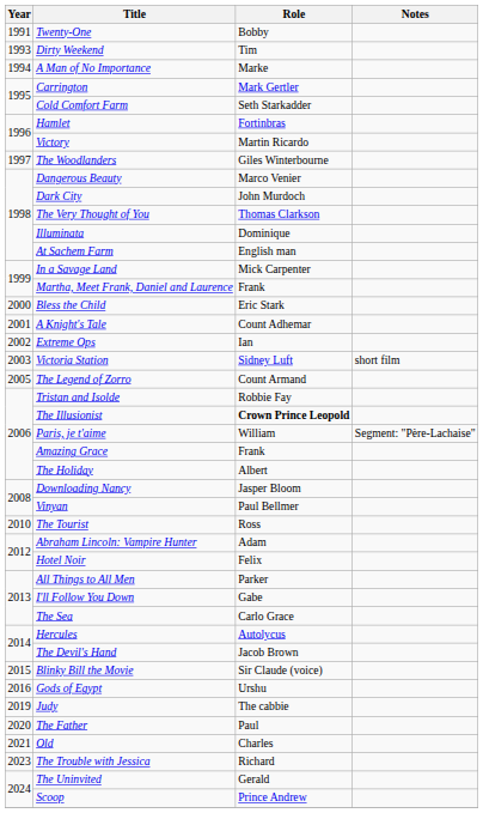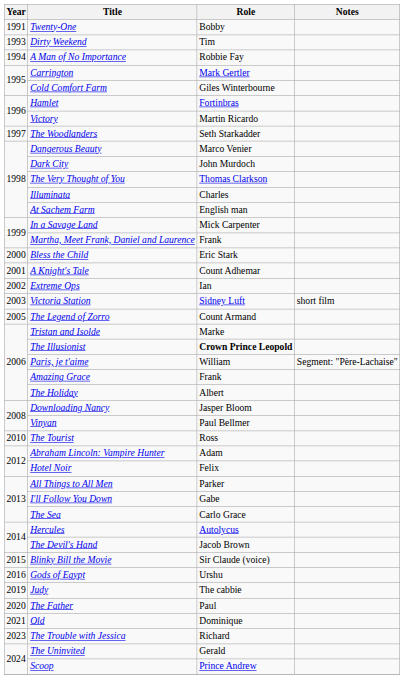 <table class="wikitable sortable">
 <tr>
 <th>Year</th>
 <th>Title</th>
 <th>Role</th>
 <th class="unsortable">Notes</th>
 </tr>
 <tr>
 <td>1991</td>
 <td><em><a href='#'>Twenty-One</a></em></td>
 <td>Bobby</td>
 <td></td>
 </tr>
 <tr>
 <td>1993</td>
 <td><em><a href='#'>Dirty Weekend</a></em></td>
 <td>Tim</td>
 <td></td>
 </tr>
 <tr>
 <td>1994</td>
 <td><em><a href='#'>A Man of No Importance</a></em></td>
-<td>Marke</td>
+<td>Robbie Fay</td>
 <td></td>
 </tr>
 <tr>
 <td rowspan="2">1995</td>
 <td><em><a href='#'>Carrington</a></em></td>
 <td><a href='#'>Mark Gertler</a></td>
 <td></td>
 </tr>
 <tr>
 <td><em><a href='#'>Cold Comfort Farm</a></em></td>
-<td>Seth Starkadder</td>
+<td>Giles Winterbourne</td>
 <td></td>
 </tr>
 <tr>
 <td rowspan="2">1996</td>
 <td><em><a href='#'>Hamlet</a></em></td>
 <td><a href='#'>Fortinbras</a></td>
 <td></td>
 </tr>
 <tr>
 <td><em><a href='#'>Victory</a></em></td>
 <td>Martin Ricardo</td>
 <td></td>
 </tr>
 <tr>
 <td>1997</td>
 <td><em><a href='#'>The Woodlanders</a></em></td>
-<td>Giles Winterbourne</td>
+<td>Seth Starkadder</td>
 <td></td>
 </tr>
 <tr>
 <td rowspan="5">1998</td>
 <td><em><a href='#'>Dangerous Beauty</a></em></td>
 <td>Marco Venier</td>
 <td></td>
 </tr>
 <tr>
 <td><em><a href='#'>Dark City</a></em></td>
 <td>John Murdoch</td>
 <td></td>
 </tr>
 <tr>
 <td><em><a href='#'>The Very Thought of You</a></em></td>
 <td><a href='#'>Thomas Clarkson</a></td>
 <td></td>
 </tr>
 <tr>
 <td><em><a href='#'>Illuminata</a></em></td>
-<td>Dominique</td>
+<td>Charles</td>
 <td></td>
 </tr>
 <tr>
 <td><em><a href='#'>At Sachem Farm</a></em></td>
 <td>English man</td>
 <td></td>
 </tr>
 <tr>
 <td rowspan="2">1999</td>
 <td><em><a href='#'>In a Savage Land</a></em></td>
 <td>Mick Carpenter</td>
 <td></td>
 </tr>
 <tr>
 <td><em><a href='#'>Martha, Meet Frank, Daniel and Laurence</a></em></td>
 <td>Frank</td>
 <td></td>
 </tr>
 <tr>
 <td>2000</td>
 <td><em><a href='#'>Bless the Child</a></em></td>
 <td>Eric Stark</td>
 <td></td>
 </tr>
 <tr>
 <td>2001</td>
 <td><em><a href='#'>A Knight's Tale</a></em></td>
 <td>Count Adhemar</td>
 <td></td>
 </tr>
 <tr>
 <td>2002</td>
 <td><em><a href='#'>Extreme Ops</a></em></td>
 <td>Ian</td>
 <td></td>
 </tr>
 <tr>
 <td>2003</td>
 <td><em><a href='#'>Victoria Station</a></em></td>
 <td><a href='#'>Sidney Luft</a></td>
 <td>short film</td>
 </tr>
 <tr>
 <td>2005</td>
 <td><em><a href='#'>The Legend of Zorro</a></em></td>
 <td>Count Armand</td>
 <td></td>
 </tr>
 <tr>
 <td rowspan="5">2006</td>
 <td><em><a href='#'>Tristan and Isolde</a></em></td>
-<td>Robbie Fay</td>
+<td>Marke</td>
 <td></td>
 </tr>
 <tr>
 <td><em><a href='#'>The Illusionist</a></em></td>
 <td><strong>Crown Prince Leopold</strong></td>
 <td></td>
 </tr>
 <tr>
 <td><em><a href='#'>Paris, je t'aime</a></em></td>
 <td>William</td>
 <td>Segment: "Père-Lachaise"</td>
 </tr>
 <tr>
 <td><em><a href='#'>Amazing Grace</a></em></td>
 <td>Frank</td>
 <td></td>
 </tr>
 <tr>
 <td><em><a href='#'>The Holiday</a></em></td>
 <td>Albert</td>
 <td></td>
 </tr>
 <tr>
 <td rowspan="2">2008</td>
 <td><em><a href='#'>Downloading Nancy</a></em></td>
 <td>Jasper Bloom</td>
 <td></td>
 </tr>
 <tr>
 <td><em><a href='#'>Vinyan</a></em></td>
 <td>Paul Bellmer</td>
 <td></td>
 </tr>
 <tr>
 <td>2010</td>
 <td><em><a href='#'>The Tourist</a></em></td>
 <td>Ross</td>
 <td></td>
 </tr>
 <tr>
 <td rowspan="2">2012</td>
 <td><em><a href='#'>Abraham Lincoln: Vampire Hunter</a></em></td>
 <td>Adam</td>
 <td></td>
 </tr>
 <tr>
 <td><em><a href='#'>Hotel Noir</a></em></td>
 <td>Felix</td>
 <td></td>
 </tr>
 <tr>
 <td rowspan="3">2013</td>
 <td><em><a href='#'>All Things to All Men</a></em></td>
 <td>Parker</td>
 <td></td>
 </tr>
 <tr>
 <td><em><a href='#'>I'll Follow You Down</a></em></td>
 <td>Gabe</td>
 <td></td>
 </tr>
 <tr>
 <td><em><a href='#'>The Sea</a></em></td>
 <td>Carlo Grace</td>
 <td></td>
 </tr>
 <tr>
 <td rowspan="2">2014</td>
 <td><em><a href='#'>Hercules</a></em></td>
 <td><a href='#'>Autolycus</a></td>
 <td></td>
 </tr>
 <tr>
 <td><em><a href='#'>The Devil's Hand</a></em></td>
 <td>Jacob Brown</td>
 <td></td>
 </tr>
 <tr>
 <td>2015</td>
 <td><em><a href='#'>Blinky Bill the Movie</a></em></td>
 <td>Sir Claude (voice)</td>
 <td></td>
 </tr>
 <tr>
 <td>2016</td>
 <td><em><a href='#'>Gods of Egypt</a></em></td>
 <td>Urshu</td>
 <td></td>
 </tr>
 <tr>
 <td>2019</td>
 <td><em><a href='#'>Judy</a></em></td>
 <td>The cabbie</td>
 <td></td>
 </tr>
 <tr>
 <td>2020</td>
 <td><em><a href='#'>The Father</a></em></td>
 <td>Paul</td>
 <td></td>
 </tr>
 <tr>
 <td>2021</td>
 <td><em><a href='#'>Old</a></em></td>
-<td>Charles</td>
+<td>Dominique</td>
 <td></td>
 </tr>
 <tr>
 <td>2023</td>
 <td><em><a href='#'>The Trouble with Jessica</a></em></td>
 <td>Richard</td>
 <td></td>
 </tr>
 <tr>
 <td rowspan="2">2024</td>
 <td><em><a href='#'>The Uninvited</a></em></td>
 <td>Gerald</td>
 <td></td>
 </tr>
 <tr>
 <td><em><a href='#'>Scoop</a></em></td>
 <td><a href='#'>Prince Andrew</a></td>
 <td></td>
 </tr>
 <tr>
 </tr>
 </table>
